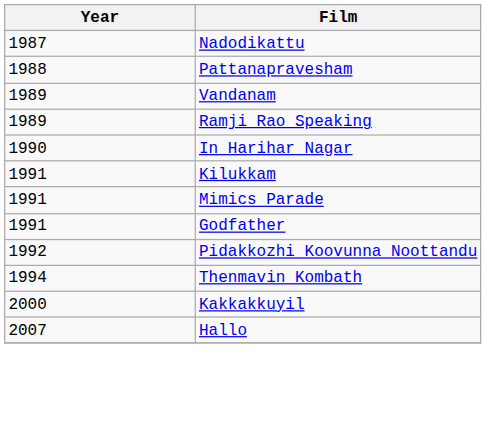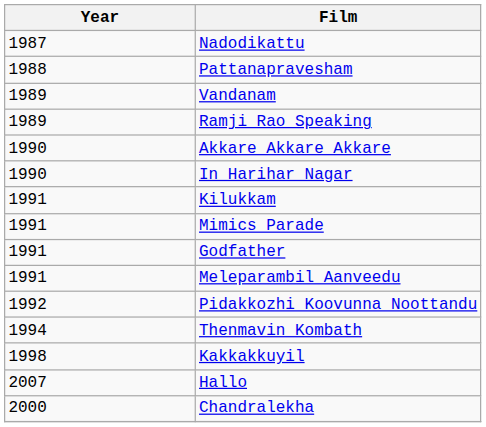 <table class="wikitable sortable">
 <tr>
 <th scope="col" width=40%><strong>Year</strong></th>
 <th scope="col" width=60%><strong>Film</strong></th>
 </tr>
 <tr>
 <td>1987</td>
 <td><a href='#'>Nadodikattu</a></td>
 </tr>
 <tr>
 <td>1988</td>
 <td><a href='#'>Pattanapravesham</a></td>
 </tr>
 <tr>
 <td>1989</td>
 <td><a href='#'>Vandanam</a></td>
 </tr>
 <tr>
 <td>1989</td>
 <td><a href='#'>Ramji Rao Speaking</a></td>
 </tr>
 <tr>
 <td>1990</td>
+<td><a href='#'>Akkare Akkare Akkare</a></td>
+</tr>
+<tr>
+<td>1990</td>
 <td><a href='#'>In Harihar Nagar</a></td>
 </tr>
 <tr>
 <td>1991</td>
 <td><a href='#'>Kilukkam</a></td>
 </tr>
 <tr>
 <td>1991</td>
 <td><a href='#'>Mimics Parade</a></td>
 </tr>
 <tr>
 <td>1991</td>
 <td><a href='#'>Godfather</a></td>
 </tr>
 <tr>
+<td>1991</td>
+<td><a href='#'>Meleparambil Aanveedu</a></td>
+</tr>
+<tr>
 <td>1992</td>
 <td><a href='#'>Pidakkozhi Koovunna Noottandu</a></td>
 </tr>
 <tr>
 <td>1994</td>
 <td><a href='#'>Thenmavin Kombath</a></td>
 </tr>
 <tr>
-<td>2000</td>
+<td>1998</td>
 <td><a href='#'>Kakkakkuyil</a></td>
 </tr>
 <tr>
 <td>2007</td>
 <td><a href='#'>Hallo</a></td>
 </tr>
 <tr>
+<td>2000</td>
+<td><a href='#'>Chandralekha</a></td>
+</tr>
+<tr>
 </tr>
 </table>
